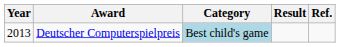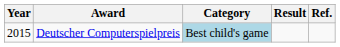 <table class="wikitable">
 <tr>
 <th>Year</th>
 <th>Award</th>
 <th>Category</th>
 <th>Result</th>
 <th>Ref.</th>
 </tr>
 <tr>
-<td>2013</td>
+<td>2015</td>
 <td><a href='#'>Deutscher Computerspielpreis</a></td>
 <td style="background: lightblue;">Best child's game</td>
 <td></td>
 <td></td>
 </tr>
 </table>
